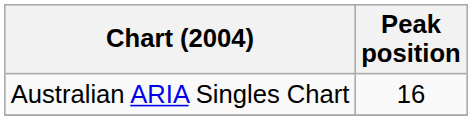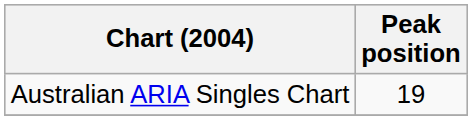 <table class="wikitable">
 <tr>
 <th align="left">Chart (2004)</th>
 <th align="left">Peak<br>position</th>
 </tr>
 <tr>
 <td align="left">Australian <a href='#'>ARIA</a> Singles Chart</td>
-<td align="center">16</td>
+<td align="center">19</td>
 </tr>
 <tr>
 </tr>
 </table>
